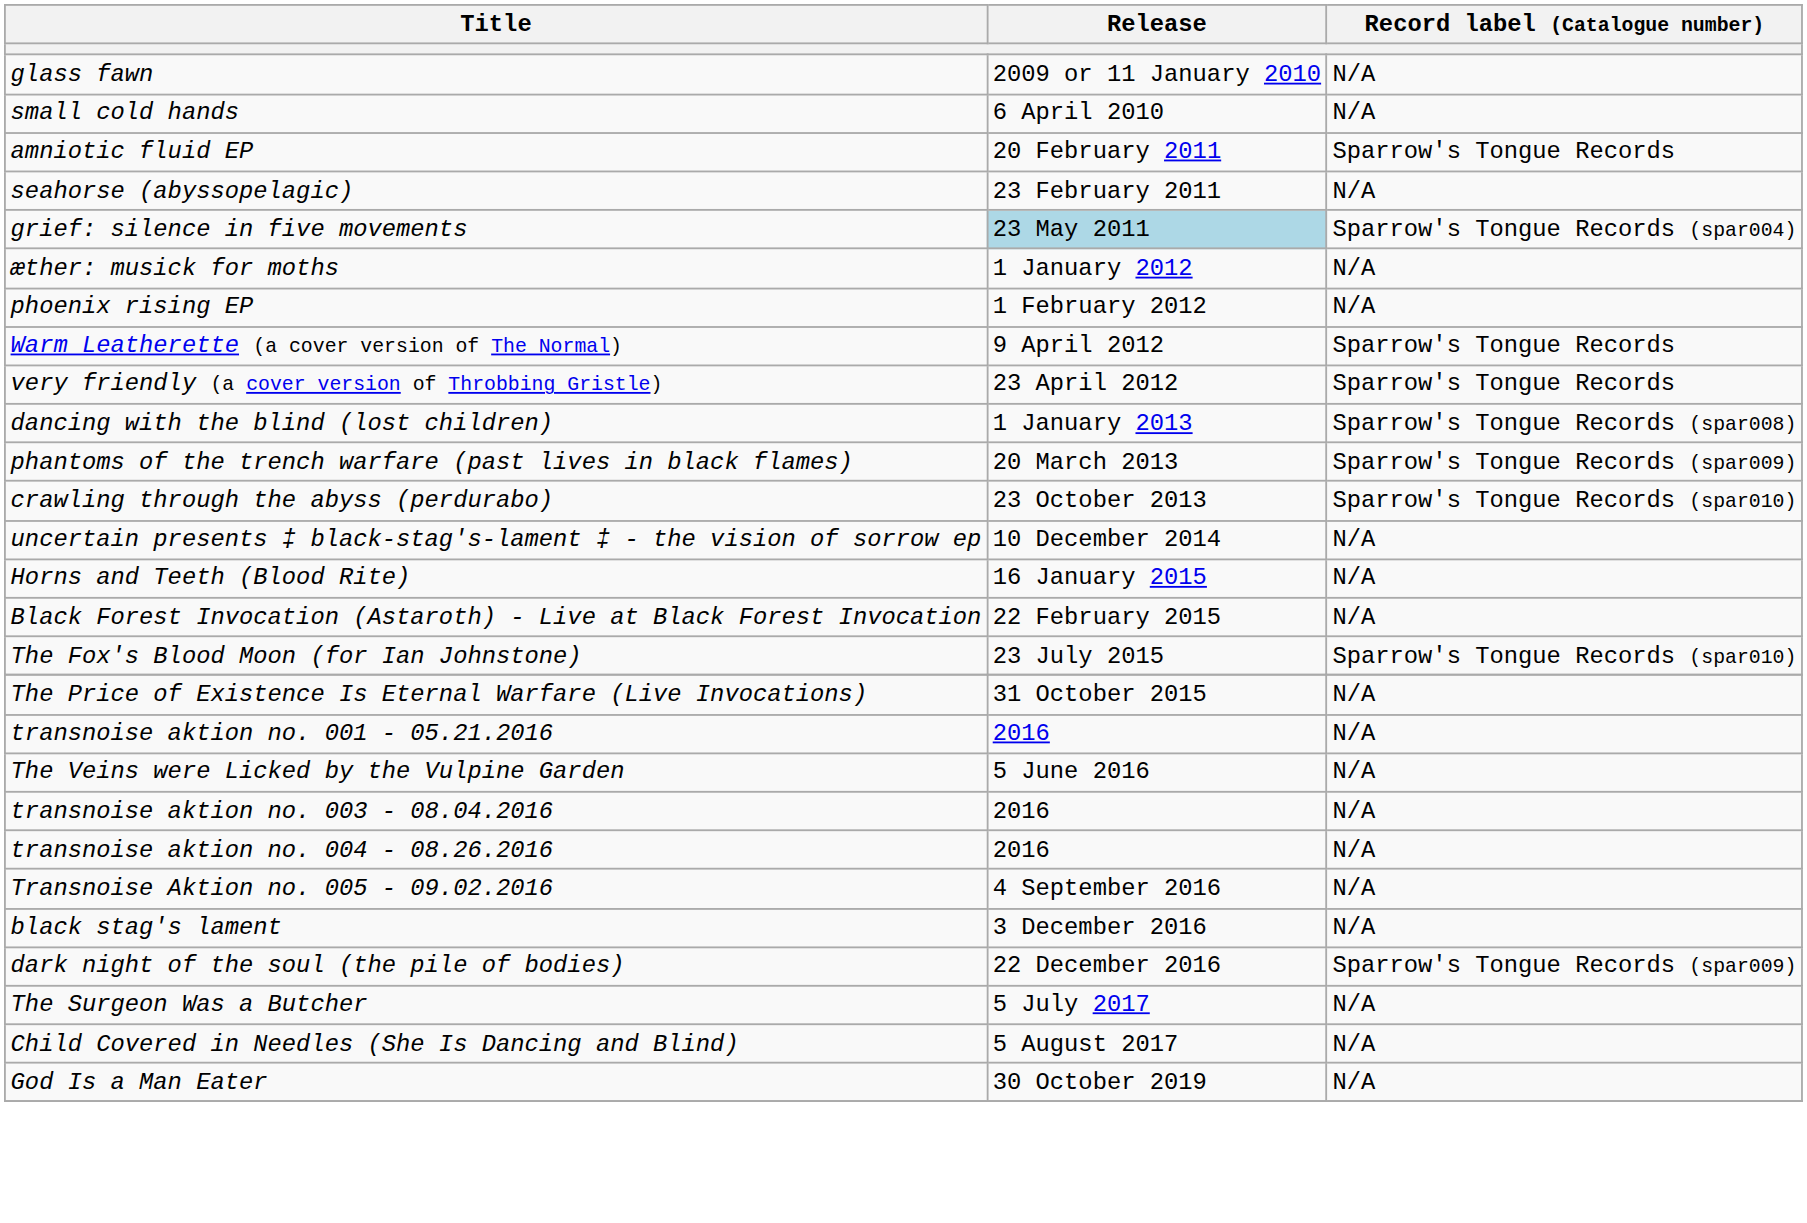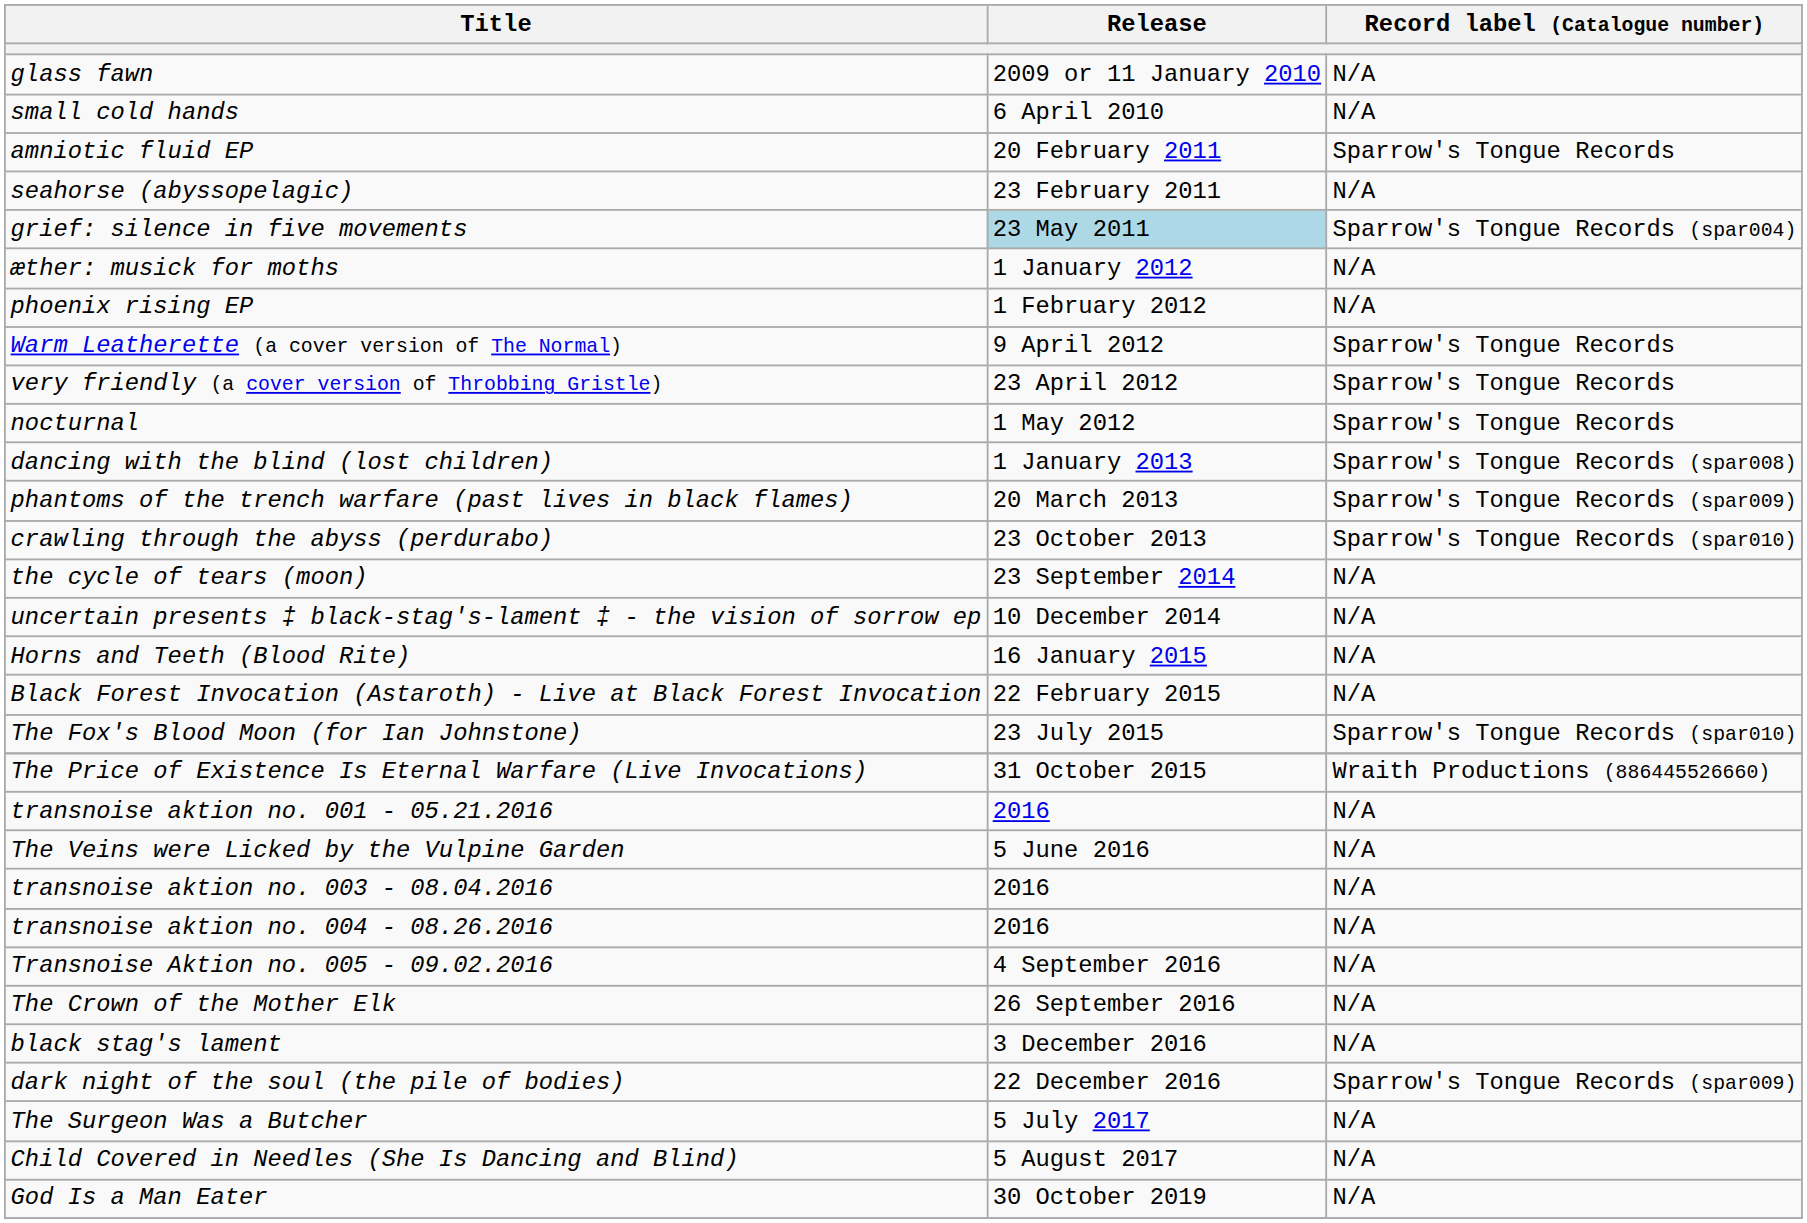 <table class="wikitable">
 <tr>
 <th>Title</th>
 <th>Release</th>
 <th>Record label <small>(Catalogue number)</small></th>
 </tr>
 <tr>
 <th colspan="3"></th>
 </tr>
 <tr>
 <td><em>glass fawn</em></td>
 <td>2009 or 11 January <a href='#'>2010</a></td>
 <td>N/A</td>
 </tr>
 <tr>
 <td><em>small cold hands</em></td>
 <td>6 April 2010</td>
 <td>N/A</td>
 </tr>
 <tr>
 <td><em>amniotic fluid EP</em></td>
 <td>20 February <a href='#'>2011</a></td>
 <td>Sparrow's Tongue Records</td>
 </tr>
 <tr>
 <td><em>seahorse (abyssopelagic)</em></td>
 <td>23 February 2011</td>
 <td>N/A</td>
 </tr>
 <tr>
 <td><em>grief: silence in five movements</em></td>
 <td style="background: lightblue;">23 May 2011</td>
 <td>Sparrow's Tongue Records <small>(spar004)</small></td>
 </tr>
 <tr>
 <td><em>æther: musick for moths</em></td>
 <td>1 January <a href='#'>2012</a></td>
 <td>N/A</td>
 </tr>
 <tr>
 <td><em>phoenix rising EP</em></td>
 <td>1 February 2012</td>
 <td>N/A</td>
 </tr>
 <tr>
 <td><em><a href='#'>Warm Leatherette</a></em> <small>(a cover version of <a href='#'>The Normal</a>)</small></td>
 <td>9 April 2012</td>
 <td>Sparrow's Tongue Records</td>
 </tr>
 <tr>
 <td><em>very friendly</em> <small>(a <a href='#'>cover version</a> of <a href='#'>Throbbing Gristle</a>)</small></td>
 <td>23 April 2012</td>
 <td>Sparrow's Tongue Records</td>
 </tr>
 <tr>
+<td><em>nocturnal</em></td>
+<td>1 May 2012</td>
+<td>Sparrow's Tongue Records</td>
+</tr>
+<tr>
 <td><em>dancing with the blind (lost children)</em></td>
 <td>1 January <a href='#'>2013</a></td>
 <td>Sparrow's Tongue Records <small>(spar008)</small></td>
 </tr>
 <tr>
 <td><em>phantoms of the trench warfare (past lives in black flames)</em></td>
 <td>20 March 2013</td>
 <td>Sparrow's Tongue Records <small>(spar009)</small></td>
 </tr>
 <tr>
 <td><em>crawling through the abyss (perdurabo)</em></td>
 <td>23 October 2013</td>
 <td>Sparrow's Tongue Records <small>(spar010)</small></td>
+</tr>
+<tr>
+<td><em>the cycle of tears (moon)</em></td>
+<td>23 September <a href='#'>2014</a></td>
+<td>N/A</td>
 </tr>
 <tr>
 <td><em>uncertain presents ‡ black-stag's-lament ‡ - the vision of sorrow ep</em></td>
 <td>10 December 2014</td>
 <td>N/A</td>
 </tr>
 <tr>
 <td><em>Horns and Teeth (Blood Rite)</em></td>
 <td>16 January <a href='#'>2015</a></td>
 <td>N/A</td>
 </tr>
 <tr>
 <td><em>Black Forest Invocation (Astaroth) - Live at Black Forest Invocation</em></td>
 <td>22 February 2015</td>
 <td>N/A</td>
 </tr>
 <tr>
 <td><em>The Fox's Blood Moon (for Ian Johnstone)</em></td>
 <td>23 July 2015</td>
 <td>Sparrow's Tongue Records <small>(spar010)</small></td>
 </tr>
 <tr>
 </tr>
 <tr>
 <td><em>The Price of Existence Is Eternal Warfare (Live Invocations)</em></td>
 <td>31 October 2015</td>
-<td>N/A</td>
+<td>Wraith Productions <small>(886445526660)</small></td>
 </tr>
 <tr>
 <td><em>transnoise aktion no. 001 - 05.21.2016</em></td>
 <td><a href='#'>2016</a></td>
 <td>N/A</td>
 </tr>
 <tr>
 <td><em>The Veins were Licked by the Vulpine Garden</em></td>
 <td>5 June 2016</td>
 <td>N/A</td>
 </tr>
 <tr>
 <td><em>transnoise aktion no. 003 - 08.04.2016</em></td>
 <td>2016</td>
 <td>N/A</td>
 </tr>
 <tr>
 <td><em>transnoise aktion no. 004 - 08.26.2016</em></td>
 <td>2016</td>
 <td>N/A</td>
 </tr>
 <tr>
 <td><em>Transnoise Aktion no. 005 - 09.02.2016</em></td>
 <td>4 September 2016</td>
+<td>N/A</td>
+</tr>
+<tr>
+<td><em>The Crown of the Mother Elk</em></td>
+<td>26 September 2016</td>
 <td>N/A</td>
 </tr>
 <tr>
 <td><em>black stag's lament</em></td>
 <td>3 December 2016</td>
 <td>N/A</td>
 </tr>
 <tr>
 <td><em>dark night of the soul (the pile of bodies)</em></td>
 <td>22 December 2016</td>
 <td>Sparrow's Tongue Records <small>(spar009)</small></td>
 </tr>
 <tr>
 <td><em>The Surgeon Was a Butcher</em></td>
 <td>5 July <a href='#'>2017</a></td>
 <td>N/A</td>
 </tr>
 <tr>
 <td><em>Child Covered in Needles (She Is Dancing and Blind)</em></td>
 <td>5 August 2017</td>
 <td>N/A</td>
 </tr>
 <tr>
 <td><em>God Is a Man Eater</em></td>
 <td>30 October 2019</td>
 <td>N/A</td>
 </tr>
 <tr>
 </tr>
 </table>
